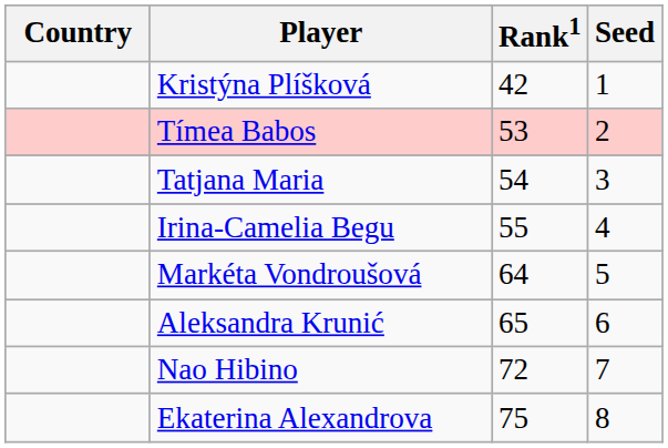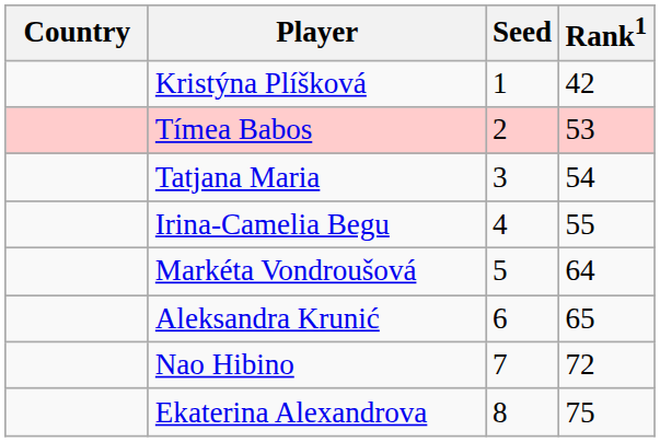 <table class="sortable wikitable">
 <tr>
 <th width="70">Country</th>
 <th width="175">Player</th>
+<th>Seed</th>
 <th>Rank<sup>1</sup></th>
-<th>Seed</th>
 </tr>
 <tr>
 <td></td>
 <td><a href='#'>Kristýna Plíšková</a></td>
+<td>1</td>
 <td>42</td>
-<td>1</td>
 </tr>
 <tr style="background:#fcc;">
 <td></td>
 <td><a href='#'>Tímea Babos</a></td>
+<td>2</td>
 <td>53</td>
-<td>2</td>
 </tr>
 <tr>
 <td></td>
 <td><a href='#'>Tatjana Maria</a></td>
+<td>3</td>
 <td>54</td>
-<td>3</td>
 </tr>
 <tr>
 <td></td>
 <td><a href='#'>Irina-Camelia Begu</a></td>
+<td>4</td>
 <td>55</td>
-<td>4</td>
 </tr>
 <tr>
 <td></td>
 <td><a href='#'>Markéta Vondroušová</a></td>
+<td>5</td>
 <td>64</td>
-<td>5</td>
 </tr>
 <tr>
 <td></td>
 <td><a href='#'>Aleksandra Krunić</a></td>
+<td>6</td>
 <td>65</td>
-<td>6</td>
 </tr>
 <tr>
 <td></td>
 <td><a href='#'>Nao Hibino</a></td>
+<td>7</td>
 <td>72</td>
-<td>7</td>
 </tr>
 <tr>
 <td></td>
 <td><a href='#'>Ekaterina Alexandrova</a></td>
+<td>8</td>
 <td>75</td>
-<td>8</td>
 </tr>
 </table>
